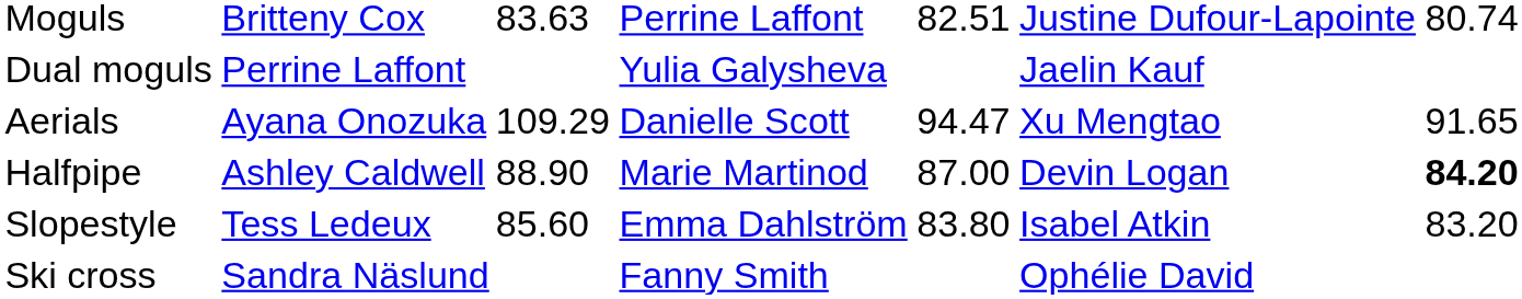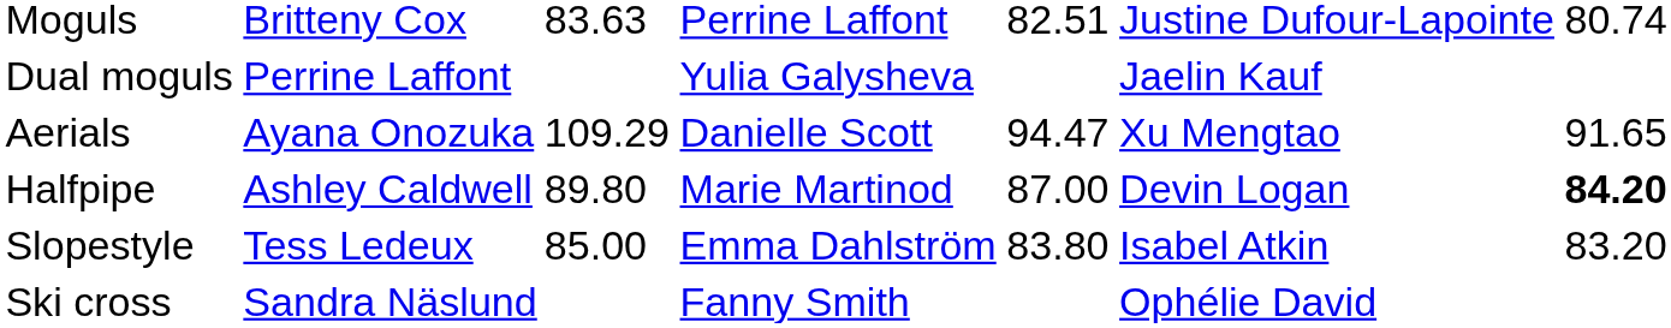 <table>
 <tr>
 <td>Moguls <br></td>
 <td><a href='#'>Britteny Cox</a><br></td>
 <td>83.63</td>
 <td><a href='#'>Perrine Laffont</a><br></td>
 <td>82.51</td>
 <td><a href='#'>Justine Dufour-Lapointe</a><br></td>
 <td>80.74</td>
 </tr>
 <tr>
 <td>Dual moguls <br></td>
 <td colspan=2><a href='#'>Perrine Laffont</a><br></td>
 <td colspan=2><a href='#'>Yulia Galysheva</a><br></td>
 <td colspan=2><a href='#'>Jaelin Kauf</a><br></td>
 </tr>
 <tr>
 <td>Aerials <br></td>
 <td><a href='#'>Ayana Onozuka</a><br></td>
 <td>109.29</td>
 <td><a href='#'>Danielle Scott</a><br></td>
 <td>94.47</td>
 <td><a href='#'>Xu Mengtao</a><br></td>
 <td>91.65</td>
 </tr>
 <tr>
 <td>Halfpipe <br></td>
 <td><a href='#'>Ashley Caldwell</a><br></td>
-<td>88.90</td>
+<td>89.80</td>
 <td><a href='#'>Marie Martinod</a><br></td>
 <td>87.00</td>
 <td><a href='#'>Devin Logan</a><br></td>
 <td><strong>84.20</strong></td>
 </tr>
 <tr>
 <td>Slopestyle <br></td>
 <td><a href='#'>Tess Ledeux</a><br></td>
-<td>85.60</td>
+<td>85.00</td>
 <td><a href='#'>Emma Dahlström</a><br></td>
 <td>83.80</td>
 <td><a href='#'>Isabel Atkin</a><br></td>
 <td>83.20</td>
 </tr>
 <tr>
 <td>Ski cross <br></td>
 <td colspan=2><a href='#'>Sandra Näslund</a><br></td>
 <td colspan=2><a href='#'>Fanny Smith</a><br></td>
 <td colspan=2><a href='#'>Ophélie David</a><br></td>
 </tr>
 </table>
